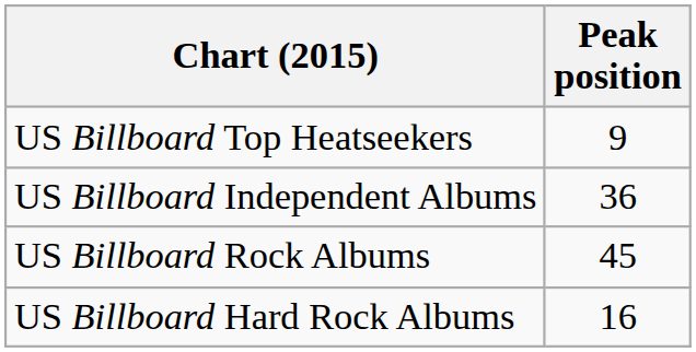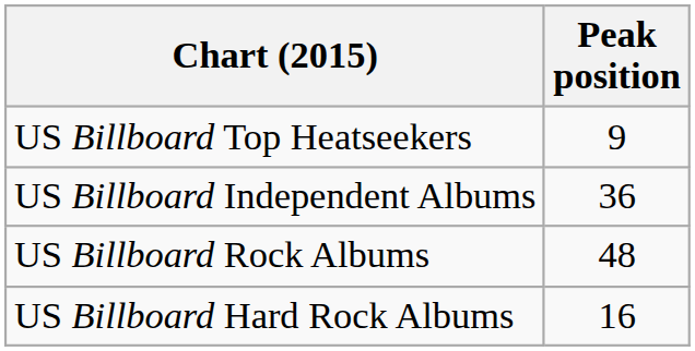 <table class="wikitable">
 <tr>
 <th>Chart (2015)</th>
 <th>Peak<br>position</th>
 </tr>
 <tr>
 <td>US <em>Billboard</em> Top Heatseekers</td>
 <td style="text-align:center;">9</td>
 </tr>
 <tr>
 <td>US <em>Billboard</em> Independent Albums</td>
 <td style="text-align:center;">36</td>
 </tr>
 <tr>
 <td>US <em>Billboard</em> Rock Albums</td>
-<td style="text-align:center;">45</td>
+<td style="text-align:center;">48</td>
 </tr>
 <tr>
 <td>US <em>Billboard</em> Hard Rock Albums</td>
 <td style="text-align:center;">16</td>
 </tr>
 </table>
